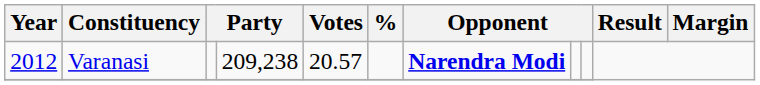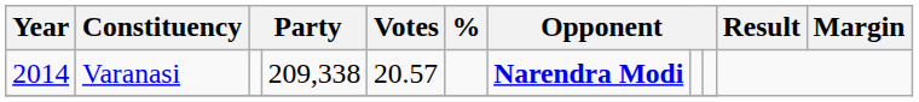 <table class="sortable wikitable">
 <tr>
 <th>Year</th>
 <th>Constituency</th>
 <th colspan = "2">Party</th>
 <th>Votes</th>
 <th>%</th>
 <th colspan = "3">Opponent</th>
 <th>Result</th>
 <th>Margin</th>
 </tr>
 <tr>
-<td><a href='#'>2012</a></td>
+<td><a href='#'>2014</a></td>
 <td><a href='#'>Varanasi</a></td>
 <td></td>
-<td>209,238</td>
+<td>209,338</td>
 <td>20.57</td>
 <td></td>
 <td><strong><a href='#'>Narendra Modi</a></strong></td>
 <td></td>
 <td></td>
 </tr>
 <tr>
 </tr>
 </table>
